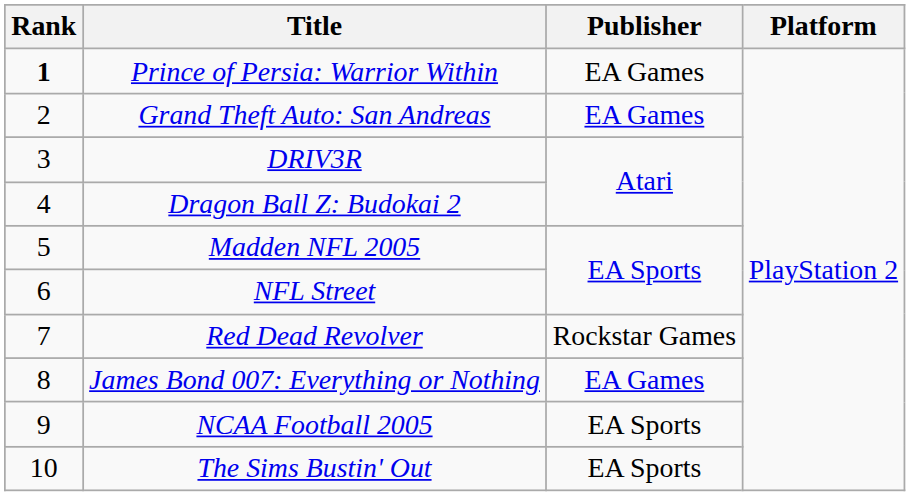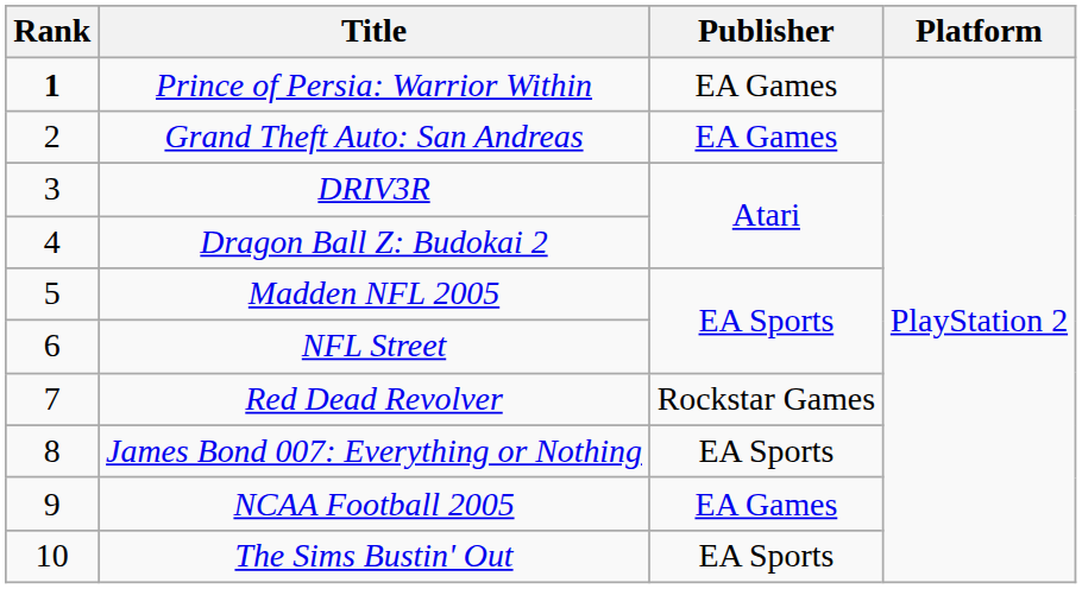 <table class="wikitable sortable" style="text-align:center">
 <tr>
 <th>Rank</th>
 <th>Title</th>
 <th>Publisher</th>
 <th>Platform</th>
 </tr>
 <tr>
 <td><strong>1</strong></td>
 <td><em><a href='#'>Prince of Persia: Warrior Within</a></em></td>
 <td>EA Games</td>
 <td rowspan="10"><a href='#'>PlayStation 2</a></td>
 </tr>
 <tr>
 <td>2</td>
 <td><em><a href='#'>Grand Theft Auto: San Andreas</a></em></td>
 <td><a href='#'>EA Games</a></td>
 </tr>
 <tr>
 <td>3</td>
 <td><em><a href='#'>DRIV3R</a></em></td>
 <td rowspan="2"><a href='#'>Atari</a></td>
 </tr>
 <tr>
 <td>4</td>
 <td><em><a href='#'>Dragon Ball Z: Budokai 2</a></em></td>
 </tr>
 <tr>
 <td>5</td>
 <td><em><a href='#'>Madden NFL 2005</a></em></td>
 <td rowspan="2"><a href='#'>EA Sports</a></td>
 </tr>
 <tr>
 <td>6</td>
 <td><em><a href='#'>NFL Street</a></em></td>
 </tr>
 <tr>
 <td>7</td>
 <td><em><a href='#'>Red Dead Revolver</a></em></td>
 <td>Rockstar Games</td>
 </tr>
 <tr>
 <td>8</td>
 <td><em><a href='#'>James Bond 007: Everything or Nothing</a></em></td>
-<td><a href='#'>EA Games</a></td>
+<td>EA Sports</td>
 </tr>
 <tr>
 <td>9</td>
 <td><em><a href='#'>NCAA Football 2005</a></em></td>
-<td>EA Sports</td>
+<td><a href='#'>EA Games</a></td>
 </tr>
 <tr>
 <td>10</td>
 <td><em><a href='#'>The Sims Bustin' Out</a></em></td>
 <td>EA Sports</td>
 </tr>
 </table>
